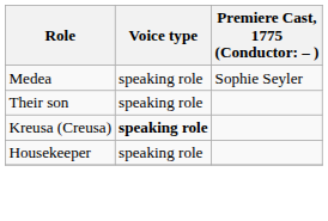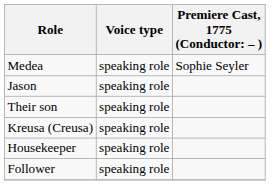 <table class="wikitable">
 <tr>
 <th>Role</th>
 <th>Voice type</th>
 <th>Premiere Cast,<br>1775<br>(Conductor: – )</th>
 </tr>
 <tr>
 <td>Medea</td>
 <td>speaking role</td>
 <td>Sophie Seyler</td>
 </tr>
 <tr>
+<td>Jason</td>
+<td>speaking role</td>
+<td></td>
+</tr>
+<tr>
 <td>Their son</td>
 <td>speaking role</td>
 <td></td>
 </tr>
 <tr>
 <td>Kreusa (Creusa)</td>
-<td><strong>speaking role</strong></td>
+<td>speaking role</td>
 <td></td>
 </tr>
 <tr>
 <td>Housekeeper</td>
 <td>speaking role</td>
 <td></td>
 </tr>
 <tr>
+<td>Follower</td>
+<td>speaking role</td>
+<td></td>
+</tr>
+<tr>
 </tr>
 </table>
